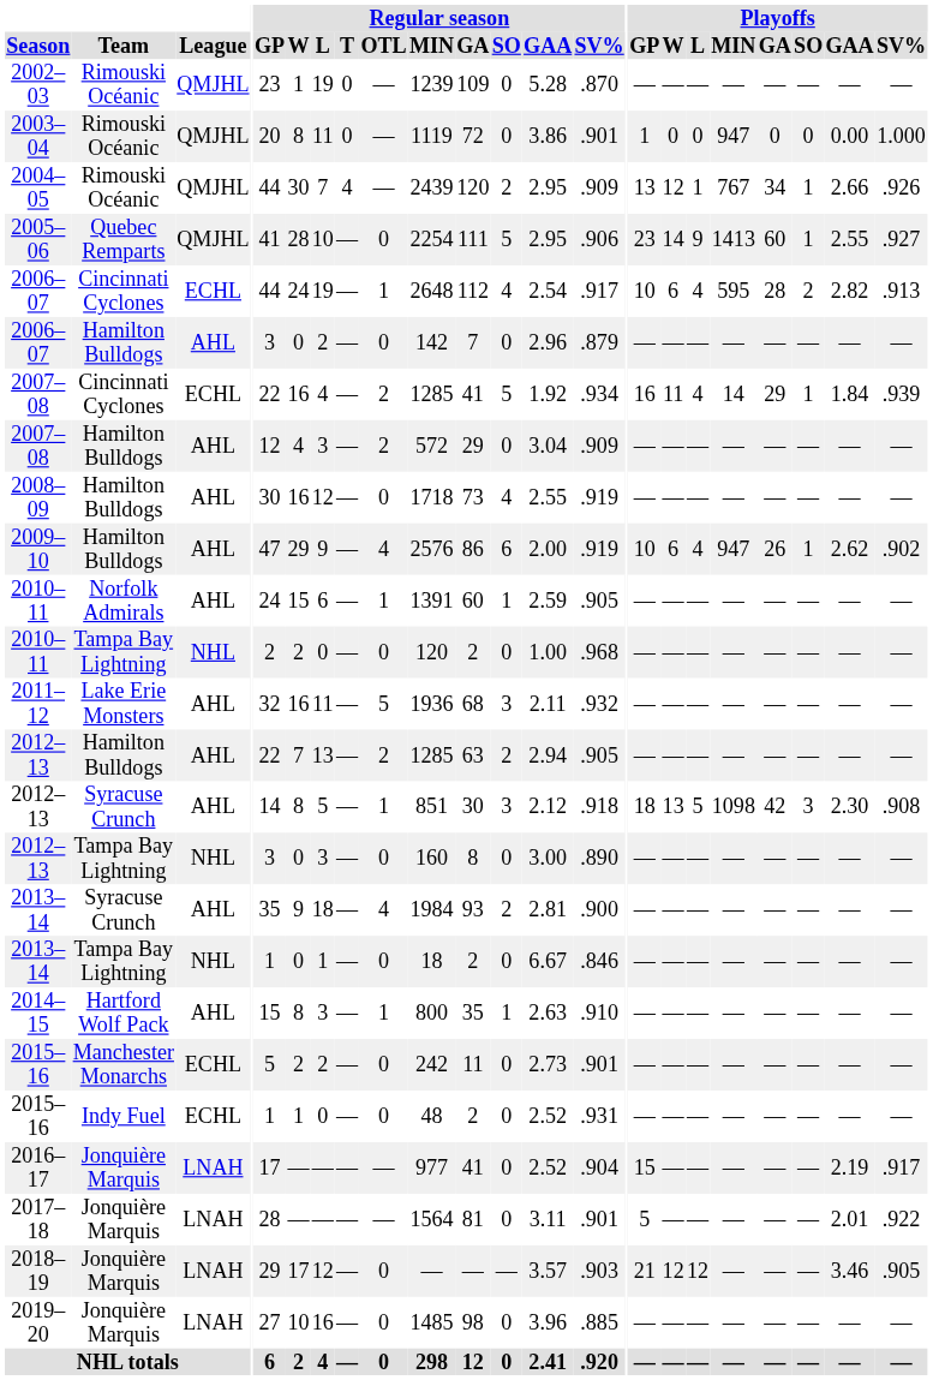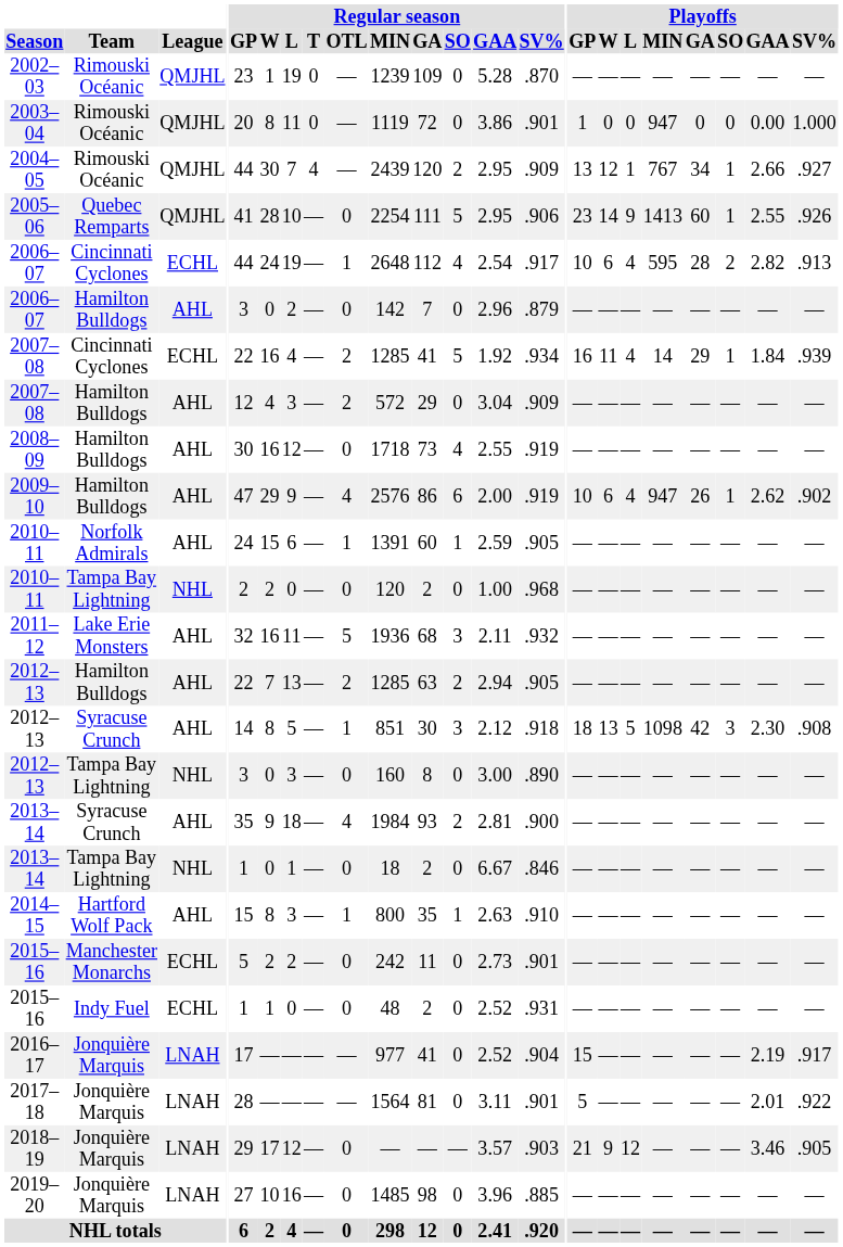 <table border="0" cellpadding="1" cellspacing="0" style="width:75%; text-align:center;">
 <tr bgcolor="#e0e0e0">
 <th colspan="3" bgcolor="#ffffff"></th>
 <th rowspan="99" bgcolor="#ffffff"></th>
 <th colspan="10" bgcolor="#e0e0e0"><a href='#'>Regular season</a></th>
 <th rowspan="99" bgcolor="#ffffff"></th>
 <th colspan="8" bgcolor="#e0e0e0"><a href='#'>Playoffs</a></th>
 </tr>
 <tr bgcolor="#e0e0e0">
 <th><a href='#'>Season</a></th>
 <th>Team</th>
 <th>League</th>
 <th>GP</th>
 <th>W</th>
 <th>L</th>
 <th>T</th>
 <th>OTL</th>
 <th>MIN</th>
 <th>GA</th>
 <th><a href='#'>SO</a></th>
 <th><a href='#'>GAA</a></th>
 <th><a href='#'>SV%</a></th>
 <th>GP</th>
 <th>W</th>
 <th>L</th>
 <th>MIN</th>
 <th>GA</th>
 <th>SO</th>
 <th>GAA</th>
 <th>SV%</th>
 </tr>
 <tr>
 <td><a href='#'>2002–03</a></td>
 <td><a href='#'>Rimouski Océanic</a></td>
 <td><a href='#'>QMJHL</a></td>
 <td>23</td>
 <td>1</td>
 <td>19</td>
 <td>0</td>
 <td>—</td>
 <td>1239</td>
 <td>109</td>
 <td>0</td>
 <td>5.28</td>
 <td>.870</td>
 <td>—</td>
 <td>—</td>
 <td>—</td>
 <td>—</td>
 <td>—</td>
 <td>—</td>
 <td>—</td>
 <td>—</td>
 </tr>
 <tr bgcolor="#f0f0f0">
 <td><a href='#'>2003–04</a></td>
 <td>Rimouski Océanic</td>
 <td>QMJHL</td>
 <td>20</td>
 <td>8</td>
 <td>11</td>
 <td>0</td>
 <td>—</td>
 <td>1119</td>
 <td>72</td>
 <td>0</td>
 <td>3.86</td>
 <td>.901</td>
 <td>1</td>
 <td>0</td>
 <td>0</td>
 <td>947</td>
 <td>0</td>
 <td>0</td>
 <td>0.00</td>
 <td>1.000</td>
 </tr>
 <tr>
 <td><a href='#'>2004–05</a></td>
 <td>Rimouski Océanic</td>
 <td>QMJHL</td>
 <td>44</td>
 <td>30</td>
 <td>7</td>
 <td>4</td>
 <td>—</td>
 <td>2439</td>
 <td>120</td>
 <td>2</td>
 <td>2.95</td>
 <td>.909</td>
 <td>13</td>
 <td>12</td>
 <td>1</td>
 <td>767</td>
 <td>34</td>
 <td>1</td>
 <td>2.66</td>
-<td>.926</td>
+<td>.927</td>
 </tr>
 <tr bgcolor="#f0f0f0">
 <td><a href='#'>2005–06</a></td>
 <td><a href='#'>Quebec Remparts</a></td>
 <td>QMJHL</td>
 <td>41</td>
 <td>28</td>
 <td>10</td>
 <td>—</td>
 <td>0</td>
 <td>2254</td>
 <td>111</td>
 <td>5</td>
 <td>2.95</td>
 <td>.906</td>
 <td>23</td>
 <td>14</td>
 <td>9</td>
 <td>1413</td>
 <td>60</td>
 <td>1</td>
 <td>2.55</td>
-<td>.927</td>
+<td>.926</td>
 </tr>
 <tr>
 <td><a href='#'>2006–07</a></td>
 <td><a href='#'>Cincinnati Cyclones</a></td>
 <td><a href='#'>ECHL</a></td>
 <td>44</td>
 <td>24</td>
 <td>19</td>
 <td>—</td>
 <td>1</td>
 <td>2648</td>
 <td>112</td>
 <td>4</td>
 <td>2.54</td>
 <td>.917</td>
 <td>10</td>
 <td>6</td>
 <td>4</td>
 <td>595</td>
 <td>28</td>
 <td>2</td>
 <td>2.82</td>
 <td>.913</td>
 </tr>
 <tr bgcolor="#f0f0f0">
 <td><a href='#'>2006–07</a></td>
 <td><a href='#'>Hamilton Bulldogs</a></td>
 <td><a href='#'>AHL</a></td>
 <td>3</td>
 <td>0</td>
 <td>2</td>
 <td>—</td>
 <td>0</td>
 <td>142</td>
 <td>7</td>
 <td>0</td>
 <td>2.96</td>
 <td>.879</td>
 <td>—</td>
 <td>—</td>
 <td>—</td>
 <td>—</td>
 <td>—</td>
 <td>—</td>
 <td>—</td>
 <td>—</td>
 </tr>
 <tr>
 <td><a href='#'>2007–08</a></td>
 <td>Cincinnati Cyclones</td>
 <td>ECHL</td>
 <td>22</td>
 <td>16</td>
 <td>4</td>
 <td>—</td>
 <td>2</td>
 <td>1285</td>
 <td>41</td>
 <td>5</td>
 <td>1.92</td>
 <td>.934</td>
 <td>16</td>
 <td>11</td>
 <td>4</td>
 <td>14</td>
 <td>29</td>
 <td>1</td>
 <td>1.84</td>
 <td>.939</td>
 </tr>
 <tr bgcolor="#f0f0f0">
 <td><a href='#'>2007–08</a></td>
 <td>Hamilton Bulldogs</td>
 <td>AHL</td>
 <td>12</td>
 <td>4</td>
 <td>3</td>
 <td>—</td>
 <td>2</td>
 <td>572</td>
 <td>29</td>
 <td>0</td>
 <td>3.04</td>
 <td>.909</td>
 <td>—</td>
 <td>—</td>
 <td>—</td>
 <td>—</td>
 <td>—</td>
 <td>—</td>
 <td>—</td>
 <td>—</td>
 </tr>
 <tr>
 <td><a href='#'>2008–09</a></td>
 <td>Hamilton Bulldogs</td>
 <td>AHL</td>
 <td>30</td>
 <td>16</td>
 <td>12</td>
 <td>—</td>
 <td>0</td>
 <td>1718</td>
 <td>73</td>
 <td>4</td>
 <td>2.55</td>
 <td>.919</td>
 <td>—</td>
 <td>—</td>
 <td>—</td>
 <td>—</td>
 <td>—</td>
 <td>—</td>
 <td>—</td>
 <td>—</td>
 </tr>
 <tr bgcolor="#f0f0f0">
 <td><a href='#'>2009–10</a></td>
 <td>Hamilton Bulldogs</td>
 <td>AHL</td>
 <td>47</td>
 <td>29</td>
 <td>9</td>
 <td>—</td>
 <td>4</td>
 <td>2576</td>
 <td>86</td>
 <td>6</td>
 <td>2.00</td>
 <td>.919</td>
 <td>10</td>
 <td>6</td>
 <td>4</td>
 <td>947</td>
 <td>26</td>
 <td>1</td>
 <td>2.62</td>
 <td>.902</td>
 </tr>
 <tr>
 <td><a href='#'>2010–11</a></td>
 <td><a href='#'>Norfolk Admirals</a></td>
 <td>AHL</td>
 <td>24</td>
 <td>15</td>
 <td>6</td>
 <td>—</td>
 <td>1</td>
 <td>1391</td>
 <td>60</td>
 <td>1</td>
 <td>2.59</td>
 <td>.905</td>
 <td>—</td>
 <td>—</td>
 <td>—</td>
 <td>—</td>
 <td>—</td>
 <td>—</td>
 <td>—</td>
 <td>—</td>
 </tr>
 <tr bgcolor="#f0f0f0">
 <td><a href='#'>2010–11</a></td>
 <td><a href='#'>Tampa Bay Lightning</a></td>
 <td><a href='#'>NHL</a></td>
 <td>2</td>
 <td>2</td>
 <td>0</td>
 <td>—</td>
 <td>0</td>
 <td>120</td>
 <td>2</td>
 <td>0</td>
 <td>1.00</td>
 <td>.968</td>
 <td>—</td>
 <td>—</td>
 <td>—</td>
 <td>—</td>
 <td>—</td>
 <td>—</td>
 <td>—</td>
 <td>—</td>
 </tr>
 <tr>
 <td><a href='#'>2011–12</a></td>
 <td><a href='#'>Lake Erie Monsters</a></td>
 <td>AHL</td>
 <td>32</td>
 <td>16</td>
 <td>11</td>
 <td>—</td>
 <td>5</td>
 <td>1936</td>
 <td>68</td>
 <td>3</td>
 <td>2.11</td>
 <td>.932</td>
 <td>—</td>
 <td>—</td>
 <td>—</td>
 <td>—</td>
 <td>—</td>
 <td>—</td>
 <td>—</td>
 <td>—</td>
 </tr>
 <tr bgcolor="#f0f0f0">
 <td><a href='#'>2012–13</a></td>
 <td>Hamilton Bulldogs</td>
 <td>AHL</td>
 <td>22</td>
 <td>7</td>
 <td>13</td>
 <td>—</td>
 <td>2</td>
 <td>1285</td>
 <td>63</td>
 <td>2</td>
 <td>2.94</td>
 <td>.905</td>
 <td>—</td>
 <td>—</td>
 <td>—</td>
 <td>—</td>
 <td>—</td>
 <td>—</td>
 <td>—</td>
 <td>—</td>
 </tr>
 <tr>
 <td>2012–13</td>
 <td><a href='#'>Syracuse Crunch</a></td>
 <td>AHL</td>
 <td>14</td>
 <td>8</td>
 <td>5</td>
 <td>—</td>
 <td>1</td>
 <td>851</td>
 <td>30</td>
 <td>3</td>
 <td>2.12</td>
 <td>.918</td>
 <td>18</td>
 <td>13</td>
 <td>5</td>
 <td>1098</td>
 <td>42</td>
 <td>3</td>
 <td>2.30</td>
 <td>.908</td>
 </tr>
 <tr bgcolor="#f0f0f0">
 <td><a href='#'>2012–13</a></td>
 <td>Tampa Bay Lightning</td>
 <td>NHL</td>
 <td>3</td>
 <td>0</td>
 <td>3</td>
 <td>—</td>
 <td>0</td>
 <td>160</td>
 <td>8</td>
 <td>0</td>
 <td>3.00</td>
 <td>.890</td>
 <td>—</td>
 <td>—</td>
 <td>—</td>
 <td>—</td>
 <td>—</td>
 <td>—</td>
 <td>—</td>
 <td>—</td>
 </tr>
 <tr>
 <td><a href='#'>2013–14</a></td>
 <td>Syracuse Crunch</td>
 <td>AHL</td>
 <td>35</td>
 <td>9</td>
 <td>18</td>
 <td>—</td>
 <td>4</td>
 <td>1984</td>
 <td>93</td>
 <td>2</td>
 <td>2.81</td>
 <td>.900</td>
 <td>—</td>
 <td>—</td>
 <td>—</td>
 <td>—</td>
 <td>—</td>
 <td>—</td>
 <td>—</td>
 <td>—</td>
 </tr>
 <tr bgcolor="#f0f0f0">
 <td><a href='#'>2013–14</a></td>
 <td>Tampa Bay Lightning</td>
 <td>NHL</td>
 <td>1</td>
 <td>0</td>
 <td>1</td>
 <td>—</td>
 <td>0</td>
 <td>18</td>
 <td>2</td>
 <td>0</td>
 <td>6.67</td>
 <td>.846</td>
 <td>—</td>
 <td>—</td>
 <td>—</td>
 <td>—</td>
 <td>—</td>
 <td>—</td>
 <td>—</td>
 <td>—</td>
 </tr>
 <tr>
 <td><a href='#'>2014–15</a></td>
 <td><a href='#'>Hartford Wolf Pack</a></td>
 <td>AHL</td>
 <td>15</td>
 <td>8</td>
 <td>3</td>
 <td>—</td>
 <td>1</td>
 <td>800</td>
 <td>35</td>
 <td>1</td>
 <td>2.63</td>
 <td>.910</td>
 <td>—</td>
 <td>—</td>
 <td>—</td>
 <td>—</td>
 <td>—</td>
 <td>—</td>
 <td>—</td>
 <td>—</td>
 </tr>
 <tr bgcolor="#f0f0f0">
 <td><a href='#'>2015–16</a></td>
 <td><a href='#'>Manchester Monarchs</a></td>
 <td>ECHL</td>
 <td>5</td>
 <td>2</td>
 <td>2</td>
 <td>—</td>
 <td>0</td>
 <td>242</td>
 <td>11</td>
 <td>0</td>
 <td>2.73</td>
 <td>.901</td>
 <td>—</td>
 <td>—</td>
 <td>—</td>
 <td>—</td>
 <td>—</td>
 <td>—</td>
 <td>—</td>
 <td>—</td>
 </tr>
 <tr>
 <td>2015–16</td>
 <td><a href='#'>Indy Fuel</a></td>
 <td>ECHL</td>
 <td>1</td>
 <td>1</td>
 <td>0</td>
 <td>—</td>
 <td>0</td>
 <td>48</td>
 <td>2</td>
 <td>0</td>
 <td>2.52</td>
 <td>.931</td>
 <td>—</td>
 <td>—</td>
 <td>—</td>
 <td>—</td>
 <td>—</td>
 <td>—</td>
 <td>—</td>
 <td>—</td>
 </tr>
 <tr bgcolor="#f0f0f0">
 <td 2016–17 LNAH season>2016–17</td>
 <td><a href='#'>Jonquière Marquis</a></td>
 <td><a href='#'>LNAH</a></td>
 <td>17</td>
 <td>—</td>
 <td>—</td>
 <td>—</td>
 <td>—</td>
 <td>977</td>
 <td>41</td>
 <td>0</td>
 <td>2.52</td>
 <td>.904</td>
 <td>15</td>
 <td>—</td>
 <td>—</td>
 <td>—</td>
 <td>—</td>
 <td>—</td>
 <td>2.19</td>
 <td>.917</td>
 </tr>
 <tr>
 <td 2017–18 LNAH season>2017–18</td>
 <td>Jonquière Marquis</td>
 <td>LNAH</td>
 <td>28</td>
 <td>—</td>
 <td>—</td>
 <td>—</td>
 <td>—</td>
 <td>1564</td>
 <td>81</td>
 <td>0</td>
 <td>3.11</td>
 <td>.901</td>
 <td>5</td>
 <td>—</td>
 <td>—</td>
 <td>—</td>
 <td>—</td>
 <td>—</td>
 <td>2.01</td>
 <td>.922</td>
 </tr>
 <tr bgcolor="#f0f0f0">
 <td 2018–19 LNAH season>2018–19</td>
 <td>Jonquière Marquis</td>
 <td>LNAH</td>
 <td>29</td>
 <td>17</td>
 <td>12</td>
 <td>—</td>
 <td>0</td>
 <td>—</td>
 <td>—</td>
 <td>—</td>
 <td>3.57</td>
 <td>.903</td>
 <td>21</td>
-<td>12</td>
+<td>9</td>
 <td>12</td>
 <td>—</td>
 <td>—</td>
 <td>—</td>
 <td>3.46</td>
 <td>.905</td>
 </tr>
 <tr>
 <td 2019–20 LNAH season>2019–20</td>
 <td>Jonquière Marquis</td>
 <td>LNAH</td>
 <td>27</td>
 <td>10</td>
 <td>16</td>
 <td>—</td>
 <td>0</td>
 <td>1485</td>
 <td>98</td>
 <td>0</td>
 <td>3.96</td>
 <td>.885</td>
 <td>—</td>
 <td>—</td>
 <td>—</td>
 <td>—</td>
 <td>—</td>
 <td>—</td>
 <td>—</td>
 <td>—</td>
 </tr>
 <tr bgcolor="#e0e0e0">
 <th colspan=3>NHL totals</th>
 <th>6</th>
 <th>2</th>
 <th>4</th>
 <th>—</th>
 <th>0</th>
 <th>298</th>
 <th>12</th>
 <th>0</th>
 <th>2.41</th>
 <th>.920</th>
 <th>—</th>
 <th>—</th>
 <th>—</th>
 <th>—</th>
 <th>—</th>
 <th>—</th>
 <th>—</th>
 <th>—</th>
 </tr>
 </table>
